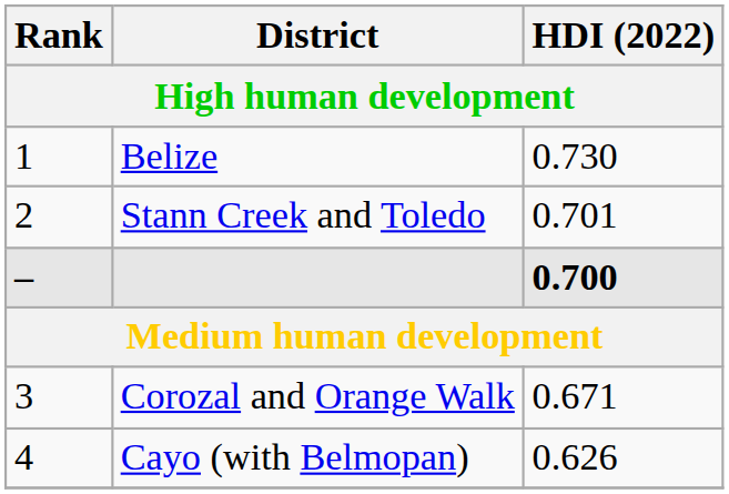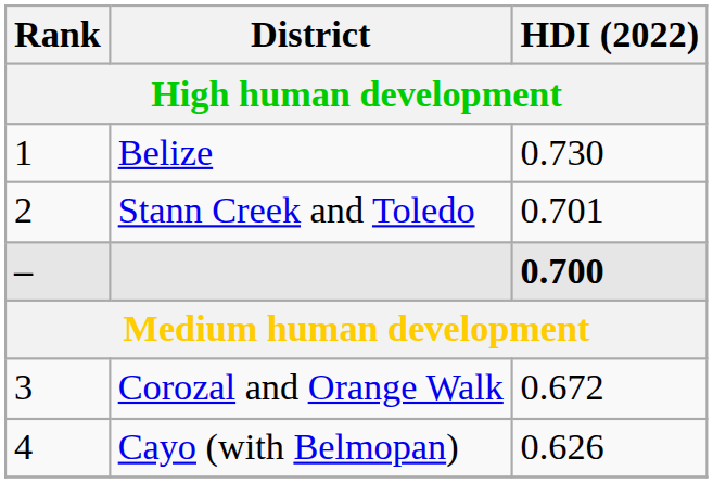 <table class="wikitable sortable">
 <tr>
 <th class="sort">Rank</th>
 <th class="sort">District</th>
 <th class="sort">HDI (2022)</th>
 </tr>
 <tr>
 <th colspan="3" style="color:#0c0;">High human development</th>
 </tr>
 <tr>
 <td>1</td>
 <td style="text-align:left"><a href='#'>Belize</a></td>
 <td>0.730</td>
 </tr>
 <tr>
 <td>2</td>
 <td style="text-align:left"><a href='#'>Stann Creek</a> and <a href='#'>Toledo</a></td>
 <td>0.701</td>
 </tr>
 <tr style="background:#e6e6e6">
 <td><strong>–</strong></td>
 <td style="text-align:left"><strong></strong></td>
 <td><strong>0.700</strong></td>
 </tr>
 <tr>
 <th colspan="3" style="color:#fc0;">Medium human development</th>
 </tr>
 <tr>
 <td>3</td>
 <td style="text-align:left"><a href='#'>Corozal</a> and <a href='#'>Orange Walk</a></td>
-<td>0.671</td>
+<td>0.672</td>
 </tr>
 <tr>
 <td>4</td>
 <td style="text-align:left"><a href='#'>Cayo</a> (with <a href='#'>Belmopan</a>)</td>
 <td>0.626</td>
 </tr>
 <tr>
 </tr>
 </table>
